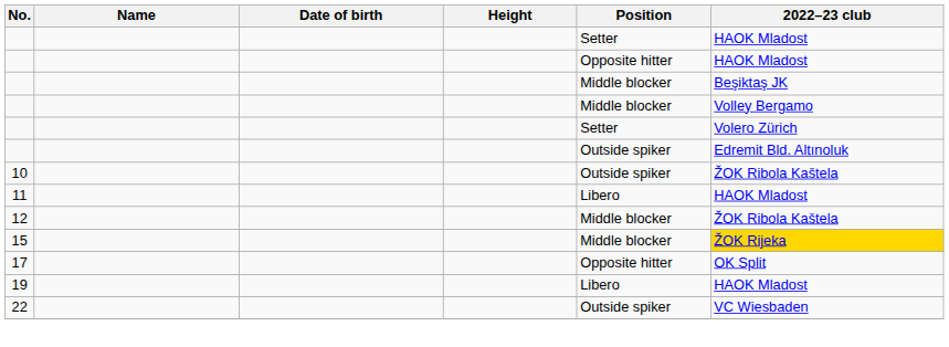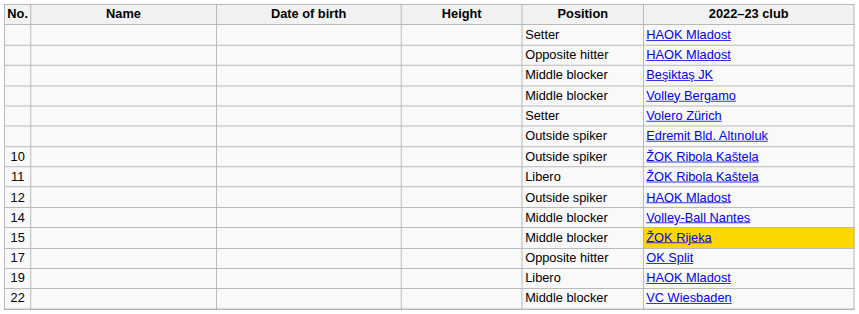 <table class="wikitable sortable" style="font-size:100%; text-align:center;">
 <tr>
 <th>No.</th>
 <th style="width:14em">Name</th>
 <th style="width:14em">Date of birth</th>
 <th style="width:9em">Height</th>
 <th style="width:9em">Position</th>
 <th style="width:16em">2022–23 club</th>
 </tr>
 <tr>
 <td></td>
 <td align=left></td>
 <td align=right></td>
 <td></td>
 <td align=left>Setter</td>
 <td align=left> <a href='#'>HAOK Mladost</a></td>
 </tr>
 <tr>
 <td></td>
 <td align=left></td>
 <td align=right></td>
 <td></td>
 <td align=left>Opposite hitter</td>
 <td align=left> <a href='#'>HAOK Mladost</a></td>
 </tr>
 <tr>
 <td></td>
 <td align=left></td>
 <td align=right></td>
 <td></td>
 <td align=left>Middle blocker</td>
 <td align=left> <a href='#'>Beşiktaş JK</a></td>
 </tr>
 <tr>
 <td></td>
 <td align=left></td>
 <td align=right></td>
 <td></td>
 <td align=left>Middle blocker</td>
 <td align=left> <a href='#'>Volley Bergamo</a></td>
 </tr>
 <tr>
 <td></td>
 <td align=left></td>
 <td align=right></td>
 <td></td>
 <td align=left>Setter</td>
 <td align=left> <a href='#'>Volero Zürich</a></td>
 </tr>
 <tr>
 <td></td>
 <td align=left></td>
 <td align=right></td>
 <td></td>
 <td align=left>Outside spiker</td>
 <td align=left> <a href='#'>Edremit Bld. Altınoluk</a></td>
 </tr>
 <tr>
 <td>10</td>
 <td align=left></td>
 <td align=right></td>
 <td></td>
 <td align=left>Outside spiker</td>
 <td align=left> <a href='#'>ŽOK Ribola Kaštela</a></td>
 </tr>
 <tr>
 <td>11</td>
 <td align=left></td>
 <td align=right></td>
 <td></td>
 <td align=left>Libero</td>
-<td align=left> <a href='#'>HAOK Mladost</a></td>
+<td align=left> <a href='#'>ŽOK Ribola Kaštela</a></td>
 </tr>
 <tr>
 <td>12</td>
 <td align=left></td>
 <td align=right></td>
 <td></td>
+<td align=left>Outside spiker</td>
+<td align=left> <a href='#'>HAOK Mladost</a></td>
+</tr>
+<tr>
+<td>14</td>
+<td align=left></td>
+<td align=right></td>
+<td></td>
 <td align=left>Middle blocker</td>
-<td align=left> <a href='#'>ŽOK Ribola Kaštela</a></td>
+<td align=left> <a href='#'>Volley-Ball Nantes</a></td>
 </tr>
 <tr>
 <td>15</td>
 <td align=left></td>
 <td align=right></td>
 <td></td>
 <td align=left>Middle blocker</td>
 <td align=left style="background: gold;"> <a href='#'>ŽOK Rijeka</a></td>
 </tr>
 <tr>
 <td>17</td>
 <td align=left></td>
 <td align=right></td>
 <td></td>
 <td align=left>Opposite hitter</td>
 <td align=left> <a href='#'>OK Split</a></td>
 </tr>
 <tr>
 <td>19</td>
 <td align=left></td>
 <td align=right></td>
 <td></td>
 <td align=left>Libero</td>
 <td align=left> <a href='#'>HAOK Mladost</a></td>
 </tr>
 <tr>
 <td>22</td>
 <td align=left></td>
 <td align=right></td>
 <td></td>
-<td align=left>Outside spiker</td>
+<td align=left>Middle blocker</td>
 <td align=left> <a href='#'>VC Wiesbaden</a></td>
 </tr>
 <tr>
 </tr>
 </table>
